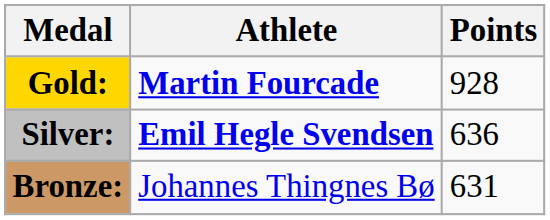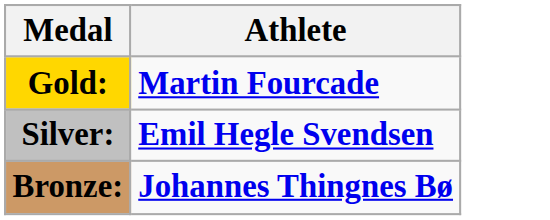 <table class="wikitable">
 <tr>
 <th><strong>Medal</strong></th>
 <th><strong>Athlete</strong></th>
-<th><strong>Points</strong></th>
 </tr>
 <tr>
 <td style="text-align:center;background-color:gold;"><strong>Gold:</strong></td>
 <td> <strong><a href='#'>Martin Fourcade</a></strong></td>
-<td>928</td>
 </tr>
 <tr>
 <td style="text-align:center;background-color:silver;"><strong>Silver:</strong></td>
 <td><strong> <a href='#'>Emil Hegle Svendsen</a></strong></td>
-<td>636</td>
 </tr>
 <tr>
 <td style="text-align:center;background-color:#CC9966;"><strong>Bronze:</strong></td>
-<td> <a href='#'>Johannes Thingnes Bø</a></td>
-<td>631</td>
+<td><strong> <a href='#'>Johannes Thingnes Bø</a></strong></td>
 </tr>
 </table>
